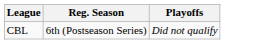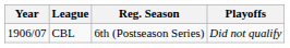 <table class="wikitable">
 <tr>
+<th>Year</th>
 <th>League</th>
 <th>Reg. Season</th>
 <th>Playoffs</th>
 </tr>
 <tr>
+<td>1906/07</td>
 <td>CBL</td>
 <td>6th (Postseason Series)</td>
 <td><em>Did not qualify</em></td>
 </tr>
 </table>
